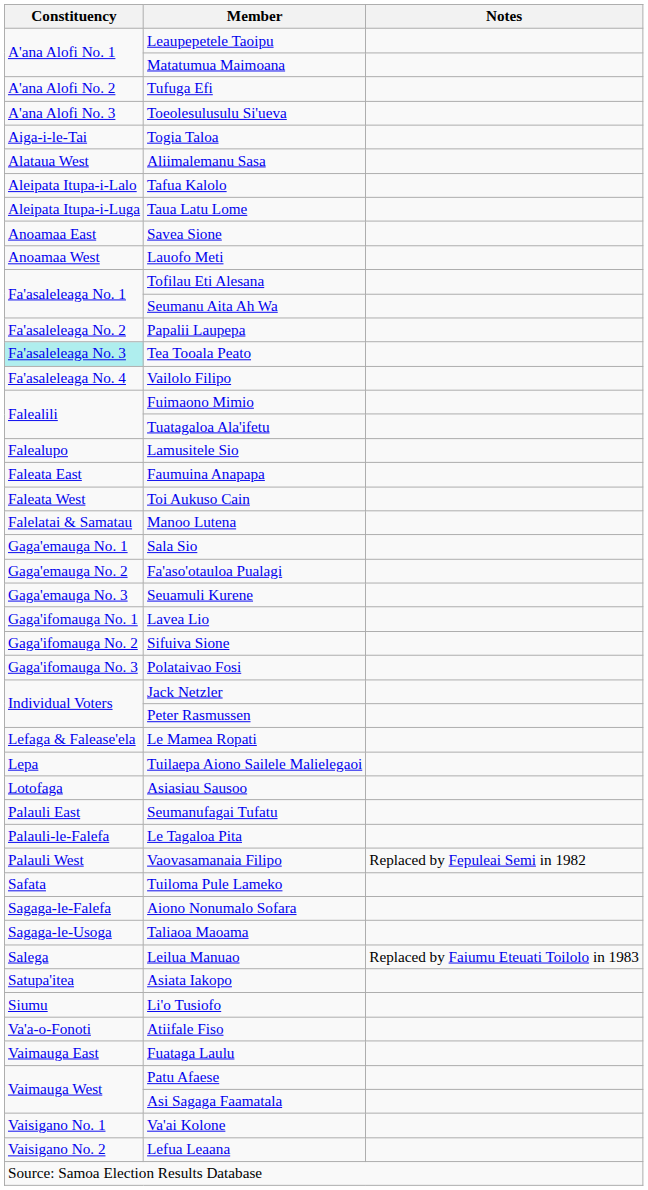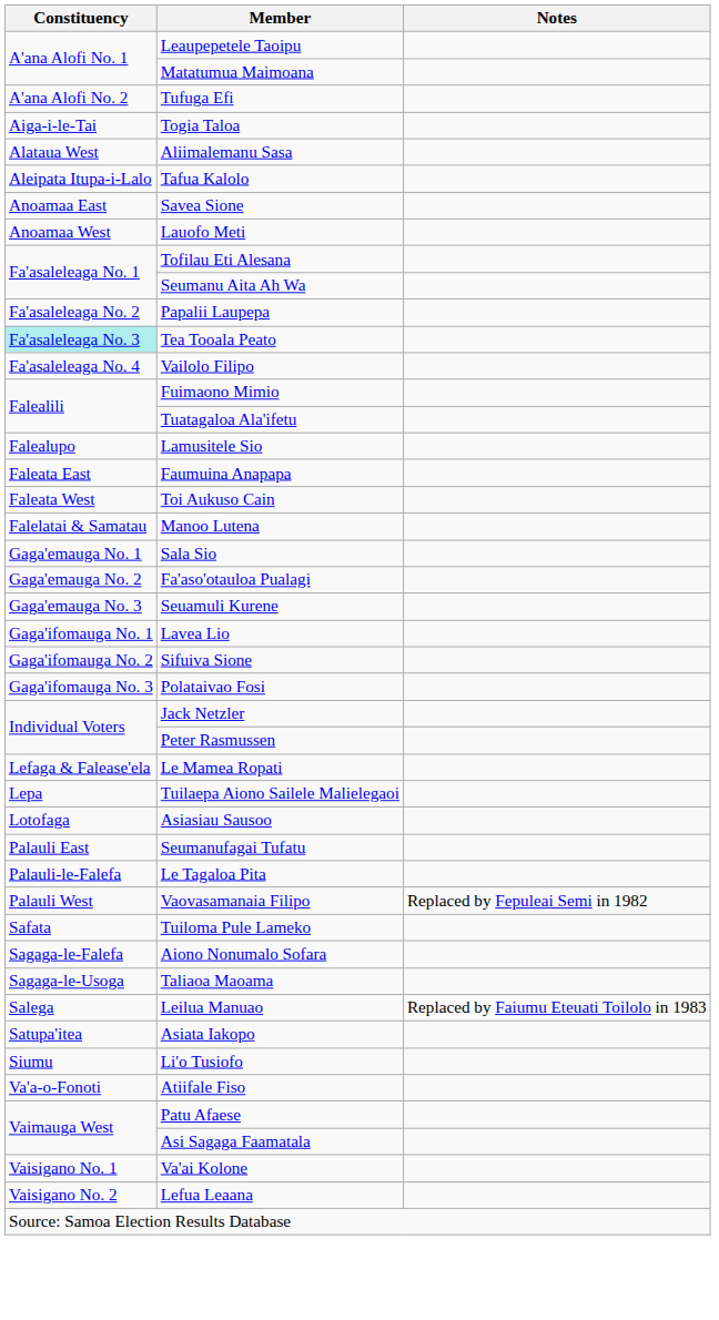 <table class="wikitable sortable">
 <tr>
 <th>Constituency</th>
 <th>Member</th>
 <th>Notes</th>
 </tr>
 <tr>
 <td rowspan=2><a href='#'>A'ana Alofi No. 1</a></td>
 <td><a href='#'>Leaupepetele Taoipu</a></td>
 <td></td>
 </tr>
 <tr>
 <td><a href='#'>Matatumua Maimoana</a></td>
 <td></td>
 </tr>
 <tr>
 <td><a href='#'>A'ana Alofi No. 2</a></td>
 <td><a href='#'>Tufuga Efi</a></td>
 <td></td>
 </tr>
 <tr>
-<td><a href='#'>A'ana Alofi No. 3</a></td>
-<td><a href='#'>Toeolesulusulu Si'ueva</a></td>
-<td></td>
-</tr>
-<tr>
 <td><a href='#'>Aiga-i-le-Tai</a></td>
 <td><a href='#'>Togia Taloa</a></td>
 <td></td>
 </tr>
 <tr>
 <td><a href='#'>Alataua West</a></td>
 <td><a href='#'>Aliimalemanu Sasa</a></td>
 <td></td>
 </tr>
 <tr>
 <td><a href='#'>Aleipata Itupa-i-Lalo</a></td>
 <td><a href='#'>Tafua Kalolo</a></td>
-<td></td>
-</tr>
-<tr>
-<td><a href='#'>Aleipata Itupa-i-Luga</a></td>
-<td><a href='#'>Taua Latu Lome</a></td>
 <td></td>
 </tr>
 <tr>
 <td><a href='#'>Anoamaa East</a></td>
 <td><a href='#'>Savea Sione</a></td>
 <td></td>
 </tr>
 <tr>
 <td><a href='#'>Anoamaa West</a></td>
 <td><a href='#'>Lauofo Meti</a></td>
 <td></td>
 </tr>
 <tr>
 <td rowspan=2><a href='#'>Fa'asaleleaga No. 1</a></td>
 <td><a href='#'>Tofilau Eti Alesana</a></td>
 <td></td>
 </tr>
 <tr>
 <td><a href='#'>Seumanu Aita Ah Wa</a></td>
 <td></td>
 </tr>
 <tr>
 <td><a href='#'>Fa'asaleleaga No. 2</a></td>
 <td><a href='#'>Papalii Laupepa</a></td>
 <td></td>
 </tr>
 <tr>
 <td style="background: paleturquoise;"><a href='#'>Fa'asaleleaga No. 3</a></td>
 <td><a href='#'>Tea Tooala Peato</a></td>
 <td></td>
 </tr>
 <tr>
 <td><a href='#'>Fa'asaleleaga No. 4</a></td>
 <td><a href='#'>Vailolo Filipo</a></td>
 <td></td>
 </tr>
 <tr>
 <td rowspan=2><a href='#'>Falealili</a></td>
 <td><a href='#'>Fuimaono Mimio</a></td>
 <td></td>
 </tr>
 <tr>
 <td><a href='#'>Tuatagaloa Ala'ifetu</a></td>
 <td></td>
 </tr>
 <tr>
 <td><a href='#'>Falealupo</a></td>
 <td><a href='#'>Lamusitele Sio</a></td>
 <td></td>
 </tr>
 <tr>
 <td><a href='#'>Faleata East</a></td>
 <td><a href='#'>Faumuina Anapapa</a></td>
 <td></td>
 </tr>
 <tr>
 <td><a href='#'>Faleata West</a></td>
 <td><a href='#'>Toi Aukuso Cain</a></td>
 <td></td>
 </tr>
 <tr>
 <td><a href='#'>Falelatai & Samatau</a></td>
 <td><a href='#'>Manoo Lutena</a></td>
 <td></td>
 </tr>
 <tr>
 <td><a href='#'>Gaga'emauga No. 1</a></td>
 <td><a href='#'>Sala Sio</a></td>
 <td></td>
 </tr>
 <tr>
 <td><a href='#'>Gaga'emauga No. 2</a></td>
 <td><a href='#'>Fa'aso'otauloa Pualagi</a></td>
 <td></td>
 </tr>
 <tr>
 <td><a href='#'>Gaga'emauga No. 3</a></td>
 <td><a href='#'>Seuamuli Kurene</a></td>
 <td></td>
 </tr>
 <tr>
 <td><a href='#'>Gaga'ifomauga No. 1</a></td>
 <td><a href='#'>Lavea Lio</a></td>
 <td></td>
 </tr>
 <tr>
 <td><a href='#'>Gaga'ifomauga No. 2</a></td>
 <td><a href='#'>Sifuiva Sione</a></td>
 <td></td>
 </tr>
 <tr>
 <td><a href='#'>Gaga'ifomauga No. 3</a></td>
 <td><a href='#'>Polataivao Fosi</a></td>
 <td></td>
 </tr>
 <tr>
 <td rowspan=2><a href='#'>Individual Voters</a></td>
 <td><a href='#'>Jack Netzler</a></td>
 <td></td>
 </tr>
 <tr>
 <td><a href='#'>Peter Rasmussen</a></td>
 <td></td>
 </tr>
 <tr>
 <td><a href='#'>Lefaga & Falease'ela</a></td>
 <td><a href='#'>Le Mamea Ropati</a></td>
 <td></td>
 </tr>
 <tr>
 <td><a href='#'>Lepa</a></td>
 <td><a href='#'>Tuilaepa Aiono Sailele Malielegaoi</a></td>
 <td></td>
 </tr>
 <tr>
 <td><a href='#'>Lotofaga</a></td>
 <td><a href='#'>Asiasiau Sausoo</a></td>
 <td></td>
 </tr>
 <tr>
 <td><a href='#'>Palauli East</a></td>
 <td><a href='#'>Seumanufagai Tufatu</a></td>
 <td></td>
 </tr>
 <tr>
 <td><a href='#'>Palauli-le-Falefa</a></td>
 <td><a href='#'>Le Tagaloa Pita</a></td>
 <td></td>
 </tr>
 <tr>
 <td><a href='#'>Palauli West</a></td>
 <td><a href='#'>Vaovasamanaia Filipo</a></td>
 <td>Replaced by <a href='#'>Fepuleai Semi</a> in 1982</td>
 </tr>
 <tr>
 <td><a href='#'>Safata</a></td>
 <td><a href='#'>Tuiloma Pule Lameko</a></td>
 <td></td>
 </tr>
 <tr>
 <td><a href='#'>Sagaga-le-Falefa</a></td>
 <td><a href='#'>Aiono Nonumalo Sofara</a></td>
 <td></td>
 </tr>
 <tr>
 <td><a href='#'>Sagaga-le-Usoga</a></td>
 <td><a href='#'>Taliaoa Maoama</a></td>
 <td></td>
 </tr>
 <tr>
 <td><a href='#'>Salega</a></td>
 <td><a href='#'>Leilua Manuao</a></td>
 <td>Replaced by <a href='#'>Faiumu Eteuati Toilolo</a> in 1983</td>
 </tr>
 <tr>
 <td><a href='#'>Satupa'itea</a></td>
 <td><a href='#'>Asiata Iakopo</a></td>
 <td></td>
 </tr>
 <tr>
 <td><a href='#'>Siumu</a></td>
 <td><a href='#'>Li'o Tusiofo</a></td>
 <td></td>
 </tr>
 <tr>
 <td><a href='#'>Va'a-o-Fonoti</a></td>
 <td><a href='#'>Atiifale Fiso</a></td>
 <td></td>
 </tr>
 <tr>
-<td><a href='#'>Vaimauga East</a></td>
-<td><a href='#'>Fuataga Laulu</a></td>
-<td></td>
-</tr>
-<tr>
 <td rowspan=2><a href='#'>Vaimauga West</a></td>
 <td><a href='#'>Patu Afaese</a></td>
 <td></td>
 </tr>
 <tr>
 <td><a href='#'>Asi Sagaga Faamatala</a></td>
 <td></td>
 </tr>
 <tr>
 <td><a href='#'>Vaisigano No. 1</a></td>
 <td><a href='#'>Va'ai Kolone</a></td>
 <td></td>
 </tr>
 <tr>
 <td><a href='#'>Vaisigano No. 2</a></td>
 <td><a href='#'>Lefua Leaana</a></td>
 <td></td>
 </tr>
 <tr class=sortbottom>
 <td colspan=3>Source: Samoa Election Results Database</td>
 </tr>
 </table>
